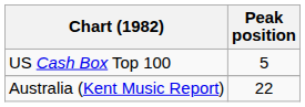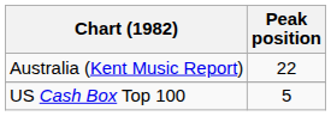 <table class="wikitable sortable">
 <tr>
 <th>Chart (1982)</th>
 <th>Peak<br>position</th>
 </tr>
 <tr>
-<td>US <a href='#'><em>Cash Box</em></a> Top 100</td>
-<td align="center">5</td>
+<td>Australia (<a href='#'>Kent Music Report</a>)</td>
+<td style="text-align:center;">22</td>
 </tr>
 <tr>
 </tr>
 <tr>
 </tr>
 <tr>
 </tr>
 <tr>
 </tr>
 <tr>
-<td>Australia (<a href='#'>Kent Music Report</a>)</td>
-<td style="text-align:center;">22</td>
+<td>US <a href='#'><em>Cash Box</em></a> Top 100</td>
+<td align="center">5</td>
 </tr>
 </table>
